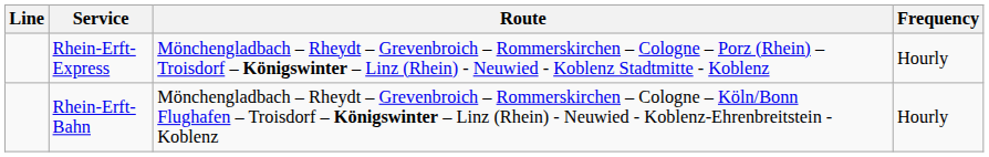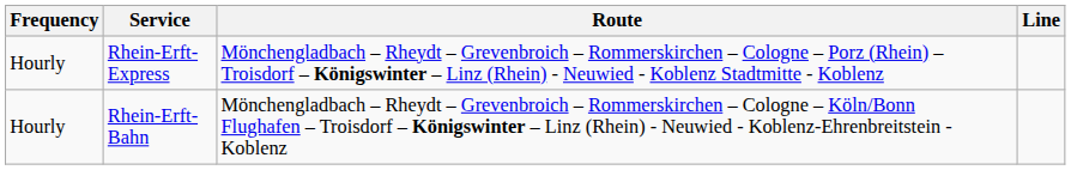 <table class="wikitable">
 <tr>
-<th>Line</th>
+<th>Frequency</th>
 <th>Service</th>
 <th>Route</th>
-<th>Frequency</th>
+<th>Line</th>
 </tr>
 <tr>
-<td></td>
+<td>Hourly</td>
 <td><a href='#'>Rhein-Erft-Express</a></td>
 <td><a href='#'>Mönchengladbach</a> – <a href='#'>Rheydt</a> – <a href='#'>Grevenbroich</a> – <a href='#'>Rommerskirchen</a> – <a href='#'>Cologne</a> – <a href='#'>Porz (Rhein)</a> – <a href='#'>Troisdorf</a> – <strong>Königswinter</strong> – <a href='#'>Linz (Rhein)</a> - <a href='#'>Neuwied</a> - <a href='#'>Koblenz Stadtmitte</a> - <a href='#'>Koblenz</a></td>
-<td>Hourly</td>
+<td></td>
 </tr>
 <tr>
-<td></td>
+<td>Hourly</td>
 <td><a href='#'>Rhein-Erft-Bahn</a></td>
 <td>Mönchengladbach – Rheydt – <a href='#'>Grevenbroich</a> – <a href='#'>Rommerskirchen</a> – Cologne – <a href='#'>Köln/Bonn Flughafen</a> – Troisdorf – <strong>Königswinter</strong> – Linz (Rhein) - Neuwied - Koblenz-Ehrenbreitstein - Koblenz</td>
-<td>Hourly</td>
+<td></td>
 </tr>
 </table>
